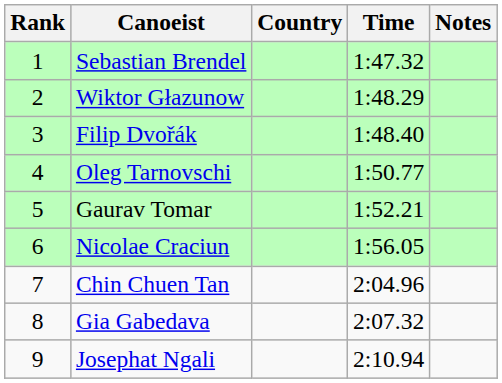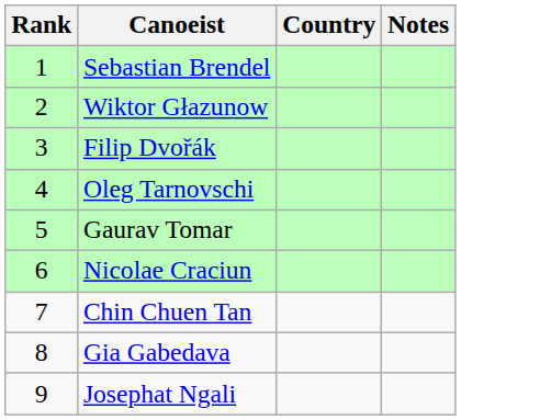 <table class="wikitable" style="text-align:center">
 <tr>
 <th>Rank</th>
 <th>Canoeist</th>
 <th>Country</th>
-<th>Time</th>
 <th>Notes</th>
 </tr>
 <tr bgcolor=bbffbb>
 <td>1</td>
 <td align="left"><a href='#'>Sebastian Brendel</a></td>
 <td align="left"></td>
-<td>1:47.32</td>
 <td></td>
 </tr>
 <tr bgcolor=bbffbb>
 <td>2</td>
 <td align="left"><a href='#'>Wiktor Głazunow</a></td>
 <td align="left"></td>
-<td>1:48.29</td>
 <td></td>
 </tr>
 <tr bgcolor=bbffbb>
 <td>3</td>
 <td align="left"><a href='#'>Filip Dvořák</a></td>
 <td align="left"></td>
-<td>1:48.40</td>
 <td></td>
 </tr>
 <tr bgcolor=bbffbb>
 <td>4</td>
 <td align="left"><a href='#'>Oleg Tarnovschi</a></td>
 <td align="left"></td>
-<td>1:50.77</td>
 <td></td>
 </tr>
 <tr bgcolor=bbffbb>
 <td>5</td>
 <td align="left">Gaurav Tomar</td>
 <td align="left"></td>
-<td>1:52.21</td>
 <td></td>
 </tr>
 <tr bgcolor=bbffbb>
 <td>6</td>
 <td align="left"><a href='#'>Nicolae Craciun</a></td>
 <td align="left"></td>
-<td>1:56.05</td>
 <td></td>
 </tr>
 <tr>
 <td>7</td>
 <td align="left"><a href='#'>Chin Chuen Tan</a></td>
 <td align="left"></td>
-<td>2:04.96</td>
 <td></td>
 </tr>
 <tr>
 <td>8</td>
 <td align="left"><a href='#'>Gia Gabedava</a></td>
 <td align="left"></td>
-<td>2:07.32</td>
 <td></td>
 </tr>
 <tr>
 <td>9</td>
 <td align="left"><a href='#'>Josephat Ngali</a></td>
 <td align="left"></td>
-<td>2:10.94</td>
 <td></td>
 </tr>
 </table>
